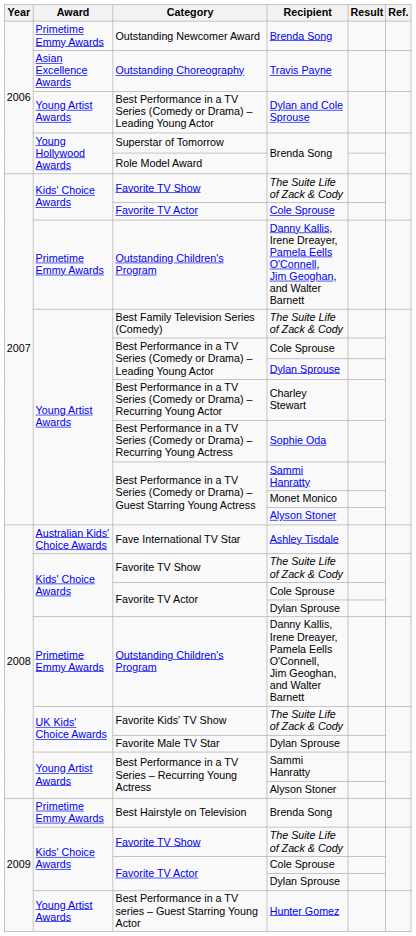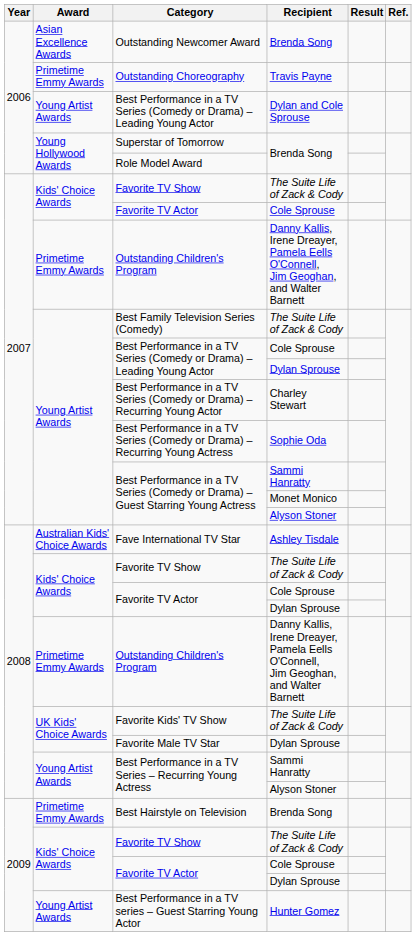 <table class="wikitable">
 <tr>
 <th>Year</th>
 <th>Award</th>
 <th>Category</th>
 <th>Recipient</th>
 <th>Result</th>
 <th>Ref.</th>
 </tr>
 <tr>
 <td rowspan="5">2006</td>
-<td><a href='#'>Primetime Emmy Awards</a></td>
+<td><a href='#'>Asian Excellence Awards</a></td>
 <td>Outstanding Newcomer Award</td>
 <td><a href='#'>Brenda Song</a></td>
 <td></td>
 <td align="center"></td>
 </tr>
 <tr>
-<td><a href='#'>Asian Excellence Awards</a></td>
+<td><a href='#'>Primetime Emmy Awards</a></td>
 <td><a href='#'>Outstanding Choreography</a></td>
 <td><a href='#'>Travis Payne</a> </td>
 <td></td>
 <td align="center"></td>
 </tr>
 <tr>
 <td><a href='#'>Young Artist Awards</a></td>
 <td>Best Performance in a TV Series (Comedy or Drama) – Leading Young Actor</td>
 <td><a href='#'>Dylan and Cole Sprouse</a></td>
 <td></td>
 <td align="center"></td>
 </tr>
 <tr>
 <td rowspan="2"><a href='#'>Young Hollywood Awards</a></td>
 <td>Superstar of Tomorrow</td>
 <td rowspan="2">Brenda Song</td>
 <td></td>
 <td align="center" rowspan="2"></td>
 </tr>
 <tr>
 <td>Role Model Award</td>
 <td></td>
 </tr>
 <tr>
 <td rowspan="11">2007</td>
 <td rowspan="2"><a href='#'>Kids' Choice Awards</a></td>
 <td><a href='#'>Favorite TV Show</a></td>
 <td><em>The Suite Life of Zack & Cody</em></td>
 <td></td>
 <td align="center" rowspan="2"> <br> </td>
 </tr>
 <tr>
 <td><a href='#'>Favorite TV Actor</a></td>
 <td><a href='#'>Cole Sprouse</a></td>
 <td></td>
 </tr>
 <tr>
 <td><a href='#'>Primetime Emmy Awards</a></td>
 <td><a href='#'>Outstanding Children's Program</a></td>
 <td><a href='#'>Danny Kallis</a>, Irene Dreayer, <br> <a href='#'>Pamela Eells O'Connell</a>, <br> <a href='#'>Jim Geoghan</a>, and Walter Barnett</td>
 <td></td>
 <td align="center"></td>
 </tr>
 <tr>
 <td rowspan="8"><a href='#'>Young Artist Awards</a></td>
 <td>Best Family Television Series (Comedy)</td>
 <td><em>The Suite Life of Zack & Cody</em></td>
 <td></td>
 <td align="center" rowspan="8"></td>
 </tr>
 <tr>
 <td rowspan="2">Best Performance in a TV Series (Comedy or Drama) – Leading Young Actor</td>
 <td>Cole Sprouse</td>
 <td></td>
 </tr>
 <tr>
 <td><a href='#'>Dylan Sprouse</a></td>
 <td></td>
 </tr>
 <tr>
 <td>Best Performance in a TV Series (Comedy or Drama) – Recurring Young Actor</td>
 <td>Charley Stewart</td>
 <td></td>
 </tr>
 <tr>
 <td>Best Performance in a TV Series (Comedy or Drama) – Recurring Young Actress</td>
 <td><a href='#'>Sophie Oda</a></td>
 <td></td>
 </tr>
 <tr>
 <td rowspan="3">Best Performance in a TV Series (Comedy or Drama) – Guest Starring Young Actress</td>
 <td><a href='#'>Sammi Hanratty</a></td>
 <td></td>
 </tr>
 <tr>
 <td>Monet Monico</td>
 <td></td>
 </tr>
 <tr>
 <td><a href='#'>Alyson Stoner</a></td>
 <td></td>
 </tr>
 <tr>
 <td rowspan="9">2008</td>
 <td><a href='#'>Australian Kids' Choice Awards</a></td>
 <td>Fave International TV Star</td>
 <td><a href='#'>Ashley Tisdale</a></td>
 <td></td>
 <td align="center"></td>
 </tr>
 <tr>
 <td rowspan="3"><a href='#'>Kids' Choice Awards</a></td>
 <td>Favorite TV Show</td>
 <td><em>The Suite Life of Zack & Cody</em></td>
 <td></td>
 <td align="center" rowspan="3"> <br> </td>
 </tr>
 <tr>
 <td rowspan="2">Favorite TV Actor</td>
 <td>Cole Sprouse</td>
 <td></td>
 </tr>
 <tr>
 <td>Dylan Sprouse</td>
 <td></td>
 </tr>
 <tr>
 <td><a href='#'>Primetime Emmy Awards</a></td>
 <td><a href='#'>Outstanding Children's Program</a></td>
 <td>Danny Kallis, Irene Dreayer, <br> Pamela Eells O'Connell, <br> Jim Geoghan, and Walter Barnett</td>
 <td></td>
 <td align="center"></td>
 </tr>
 <tr>
 <td rowspan="2"><a href='#'>UK Kids' Choice Awards</a></td>
 <td>Favorite Kids' TV Show</td>
 <td><em>The Suite Life of Zack & Cody</em></td>
 <td></td>
 <td align="center" rowspan="2"> <br> </td>
 </tr>
 <tr>
 <td>Favorite Male TV Star</td>
 <td>Dylan Sprouse</td>
 <td></td>
 </tr>
 <tr>
 <td rowspan="2"><a href='#'>Young Artist Awards</a></td>
 <td rowspan="2">Best Performance in a TV Series – Recurring Young Actress</td>
 <td>Sammi Hanratty</td>
 <td></td>
 <td align="center" rowspan="2"></td>
 </tr>
 <tr>
 <td>Alyson Stoner</td>
 <td></td>
 </tr>
 <tr>
 <td rowspan="5">2009</td>
 <td><a href='#'>Primetime Emmy Awards</a></td>
 <td>Best Hairstyle on Television</td>
 <td>Brenda Song</td>
 <td></td>
 <td align="center"></td>
 </tr>
 <tr>
 <td rowspan="3"><a href='#'>Kids' Choice Awards</a></td>
 <td><a href='#'>Favorite TV Show</a></td>
 <td><em>The Suite Life of Zack & Cody</em></td>
 <td></td>
 <td align="center" rowspan="3"> <br> </td>
 </tr>
 <tr>
 <td rowspan="2"><a href='#'>Favorite TV Actor</a></td>
 <td>Cole Sprouse</td>
 <td></td>
 </tr>
 <tr>
 <td>Dylan Sprouse</td>
 <td></td>
 </tr>
 <tr>
 <td><a href='#'>Young Artist Awards</a></td>
 <td>Best Performance in a TV series – Guest Starring Young Actor</td>
 <td><a href='#'>Hunter Gomez</a></td>
 <td></td>
 <td align="center"></td>
 </tr>
 </table>
